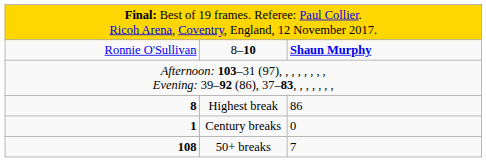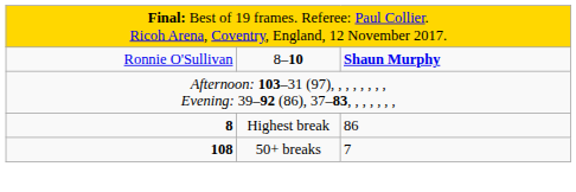 <table class="wikitable" style="font-size: 95%; margin: 1em auto 1em auto;">
 <tr>
 <td colspan="3" align="center" bgcolor="#ffd700"><strong>Final:</strong> Best of 19 frames. Referee: <a href='#'>Paul Collier</a>.<br><a href='#'>Ricoh Arena</a>, <a href='#'>Coventry</a>, England, 12 November 2017.</td>
 </tr>
 <tr>
 <td width="230" align="right"><a href='#'>Ronnie O'Sullivan</a><br></td>
 <td width="100" align="center">8–<strong>10</strong></td>
 <td width="230" align="left"><strong><a href='#'>Shaun Murphy</a></strong><br></td>
 </tr>
 <tr>
 <td colspan="3" align="center" style="font-size: 100%"><em>Afternoon:</em> <strong>103</strong>–31 (97), , , , , , , , <br><em>Evening:</em> 39–<strong>92</strong> (86), 37–<strong>83</strong>, , , , , , , </td>
 </tr>
 <tr>
 <td align="right"><strong>8</strong></td>
 <td align="center">Highest break</td>
 <td>86</td>
 </tr>
 <tr>
-<td align="right"><strong>1</strong></td>
-<td align="center">Century breaks</td>
-<td>0</td>
-</tr>
-<tr>
 <td align="right"><strong>108</strong></td>
 <td align="center">50+ breaks</td>
 <td>7</td>
 </tr>
 </table>
